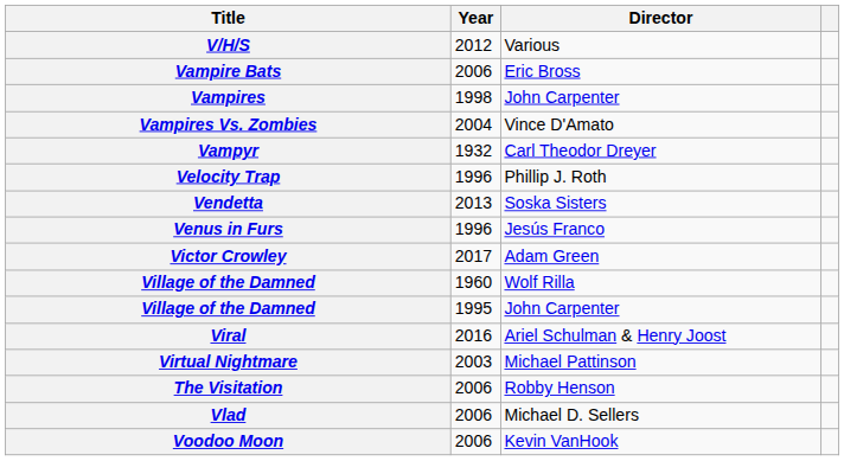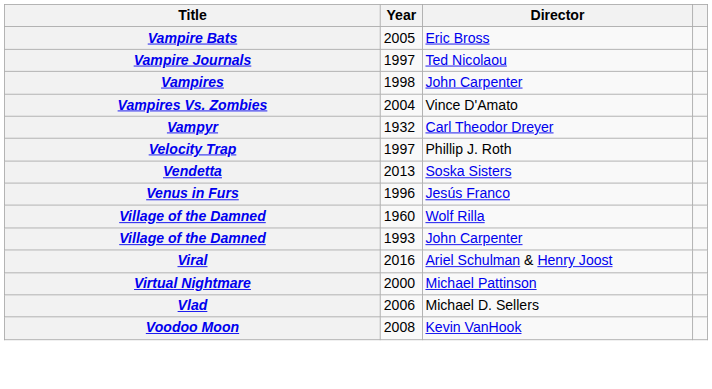 <table style="width:800px;" class="wikitable plainrowheaders sortable">
 <tr>
 <th width="420" scope="col">Title</th>
 <th width="40" scope="col">Year</th>
 <th width="300" scope="col">Director</th>
 <th scope="col"></th>
 </tr>
 <tr>
-<th scope="row"><em><a href='#'>V/H/S</a></em></th>
-<td>2012</td>
-<td>Various </td>
-<td align="center"></td>
+<th scope="row"><em><a href='#'>Vampire Bats</a></em></th>
+<td>2005</td>
+<td><a href='#'>Eric Bross</a></td>
+<td></td>
 </tr>
 <tr>
-<th scope="row"><em><a href='#'>Vampire Bats</a></em></th>
-<td>2006</td>
-<td><a href='#'>Eric Bross</a></td>
+<th scope="row"><em><a href='#'>Vampire Journals</a></em></th>
+<td>1997</td>
+<td><a href='#'>Ted Nicolaou</a></td>
 <td></td>
 </tr>
 <tr>
 <th scope="row"><em><a href='#'>Vampires</a></em></th>
 <td>1998</td>
 <td><a href='#'>John Carpenter</a></td>
 <td align="center"></td>
 </tr>
 <tr>
 <th scope="row"><em><a href='#'>Vampires Vs. Zombies</a></em></th>
 <td>2004</td>
 <td>Vince D'Amato</td>
 <td></td>
 </tr>
 <tr>
 <th scope="row"><em><a href='#'>Vampyr</a></em></th>
 <td>1932</td>
 <td><a href='#'>Carl Theodor Dreyer</a></td>
 <td></td>
 </tr>
 <tr>
 <th scope="row"><em><a href='#'>Velocity Trap</a></em></th>
-<td>1996</td>
+<td>1997</td>
 <td>Phillip J. Roth</td>
 <td></td>
 </tr>
 <tr>
 <th scope="row"><em><a href='#'>Vendetta</a></em></th>
 <td>2013</td>
 <td><a href='#'>Soska Sisters</a></td>
 <td align="center"></td>
 </tr>
 <tr>
 <th scope="row"><em><a href='#'>Venus in Furs</a></em></th>
 <td>1996</td>
 <td><a href='#'>Jesús Franco</a></td>
 <td align="center"></td>
 </tr>
 <tr>
-<th scope="row"><em><a href='#'>Victor Crowley</a></em></th>
-<td>2017</td>
-<td><a href='#'>Adam Green</a></td>
-<td align="center"></td>
-</tr>
-<tr>
 <th scope="row"><em><a href='#'>Village of the Damned</a></em></th>
 <td>1960</td>
 <td><a href='#'>Wolf Rilla</a></td>
 <td align="center"></td>
 </tr>
 <tr>
 <th scope="row"><em><a href='#'>Village of the Damned</a></em></th>
-<td>1995</td>
+<td>1993</td>
 <td><a href='#'>John Carpenter</a></td>
 <td align="center"></td>
 </tr>
 <tr>
 <th scope="row"><em><a href='#'>Viral</a></em></th>
 <td>2016</td>
 <td><a href='#'>Ariel Schulman</a> & <a href='#'>Henry Joost</a></td>
 <td align="center"></td>
 </tr>
 <tr>
 <th scope="row"><em><a href='#'>Virtual Nightmare</a></em></th>
-<td>2003</td>
+<td>2000</td>
 <td><a href='#'>Michael Pattinson</a></td>
-<td></td>
-</tr>
-<tr>
-<th scope="row"><em><a href='#'>The Visitation</a></em></th>
-<td>2006</td>
-<td><a href='#'>Robby Henson</a></td>
 <td></td>
 </tr>
 <tr>
 <th scope="row"><em><a href='#'>Vlad</a></em></th>
 <td>2006</td>
 <td>Michael D. Sellers</td>
 <td></td>
 </tr>
 <tr>
 <th scope="row"><em><a href='#'>Voodoo Moon</a></em></th>
-<td>2006</td>
+<td>2008</td>
 <td><a href='#'>Kevin VanHook</a></td>
 <td align="center"></td>
 </tr>
 </table>
